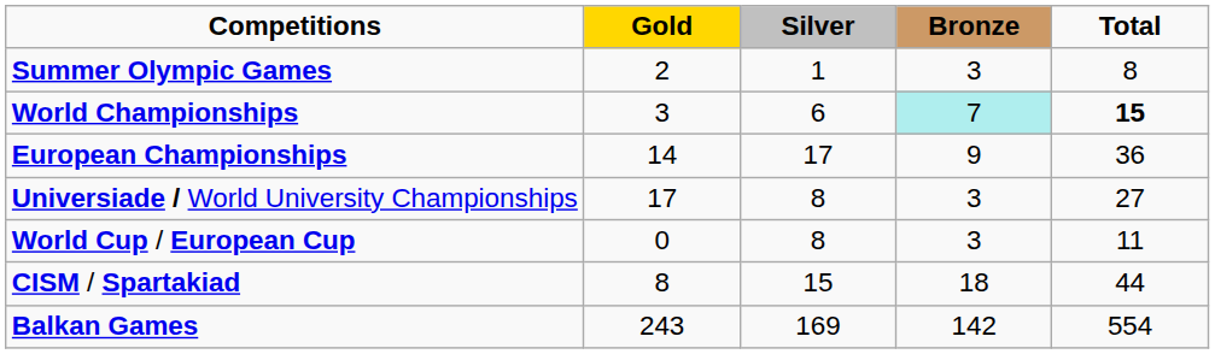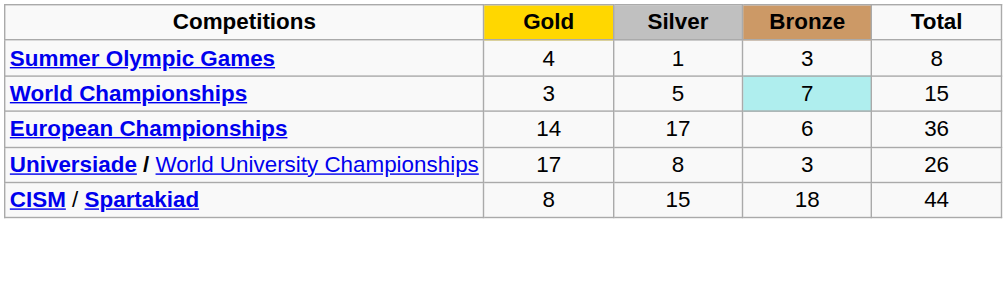 <table class="wikitable sortable" style="text-align:center">
 <tr>
 <td><strong>Competitions</strong></td>
 <td width=85 align=center bgcolor=gold> <strong>Gold</strong></td>
 <td width=85 align=center bgcolor=silver> <strong>Silver</strong></td>
 <td width=85 align=center bgcolor=cc9966> <strong>Bronze</strong></td>
 <td width=85 align=center><strong>Total</strong></td>
 </tr>
 <tr>
 <td align=left><strong><a href='#'>Summer Olympic Games</a></strong></td>
-<td>2</td>
+<td>4</td>
 <td>1</td>
 <td>3</td>
 <td>8</td>
 </tr>
 <tr>
 <td align=left><strong><a href='#'>World Championships</a></strong></td>
 <td>3</td>
-<td>6</td>
+<td>5</td>
 <td style="background: paleturquoise;">7</td>
-<td><strong>15</strong></td>
+<td>15</td>
 </tr>
 <tr>
 <td align=left><strong><a href='#'>European Championships</a></strong></td>
 <td>14</td>
 <td>17</td>
-<td>9</td>
+<td>6</td>
 <td>36</td>
 </tr>
 <tr>
 <td align=left><strong><a href='#'>Universiade</a> / </strong><a href='#'>World University Championships</a><em></td>
 <td>17</td>
 <td>8</td>
 <td>3</td>
-<td>27</td>
-</tr>
-<tr>
-<td align=left><strong><a href='#'>World Cup</a></strong> / <strong><a href='#'>European Cup</a></strong></td>
-<td>0</td>
-<td>8</td>
-<td>3</td>
-<td>11</td>
+<td>26</td>
 </tr>
 <tr>
 <td align=left><strong><a href='#'>CISM</a></strong> / <strong><a href='#'>Spartakiad</a></strong></td>
 <td>8</td>
 <td>15</td>
 <td>18</td>
 <td>44</td>
 </tr>
-<tr>
-<td align=left><strong><a href='#'>Balkan Games</a></strong></td>
-<td>243</td>
-<td>169</td>
-<td>142</td>
-<td>554</td>
-</tr>
 </table>
